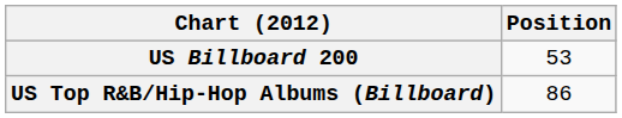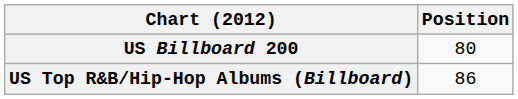 <table class="wikitable sortable plainrowheaders" style="text-align:center">
 <tr>
 <th scope="col">Chart (2012)</th>
 <th scope="col">Position</th>
 </tr>
 <tr>
 <th scope="row">US <em>Billboard</em> 200</th>
-<td>53</td>
+<td>80</td>
 </tr>
 <tr>
 <th scope="row">US Top R&B/Hip-Hop Albums (<em>Billboard</em>)</th>
 <td>86</td>
 </tr>
 </table>
